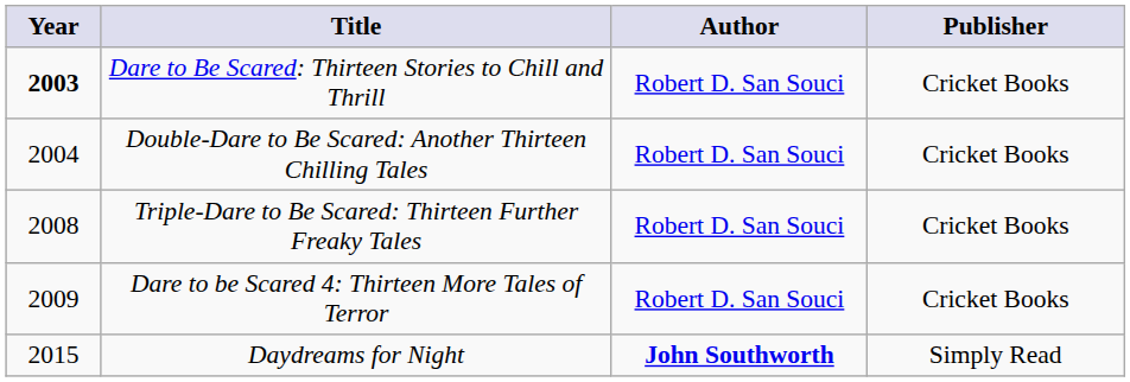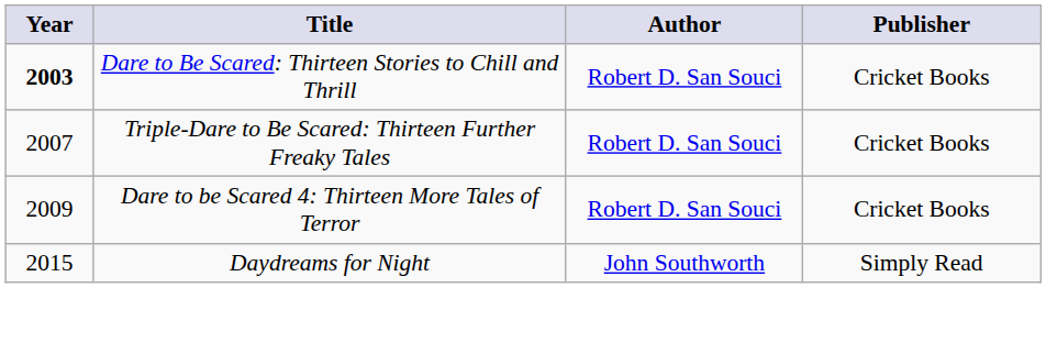 <table class="wikitable" style="font-size:96%; text-align:center; margin: 6px;">
 <tr>
 <th style="background:#dde; width:50px;">Year</th>
 <th style="background:#dde; width:300px;">Title</th>
 <th style="background:#dde; width:147px;">Author</th>
 <th style="background:#dde; width:147px;">Publisher</th>
 </tr>
 <tr>
 <td><strong>2003</strong></td>
 <td><em><a href='#'>Dare to Be Scared</a>: Thirteen Stories to Chill and Thrill </em></td>
 <td><a href='#'>Robert D. San Souci</a></td>
 <td>Cricket Books</td>
 </tr>
 <tr>
-<td>2004</td>
-<td><em>Double-Dare to Be Scared: Another Thirteen Chilling Tales</em></td>
-<td><a href='#'>Robert D. San Souci</a></td>
-<td>Cricket Books</td>
-</tr>
-<tr>
-<td>2008</td>
+<td>2007</td>
 <td><em>Triple-Dare to Be Scared: Thirteen Further Freaky Tales</em></td>
 <td><a href='#'>Robert D. San Souci</a></td>
 <td>Cricket Books</td>
 </tr>
 <tr>
 <td>2009</td>
 <td><em>Dare to be Scared 4: Thirteen More Tales of Terror</em></td>
 <td><a href='#'>Robert D. San Souci</a></td>
 <td>Cricket Books</td>
 </tr>
 <tr>
 <td>2015</td>
 <td><em>Daydreams for Night</em></td>
-<td><strong><a href='#'>John Southworth</a></strong></td>
+<td><a href='#'>John Southworth</a></td>
 <td>Simply Read</td>
 </tr>
 </table>
